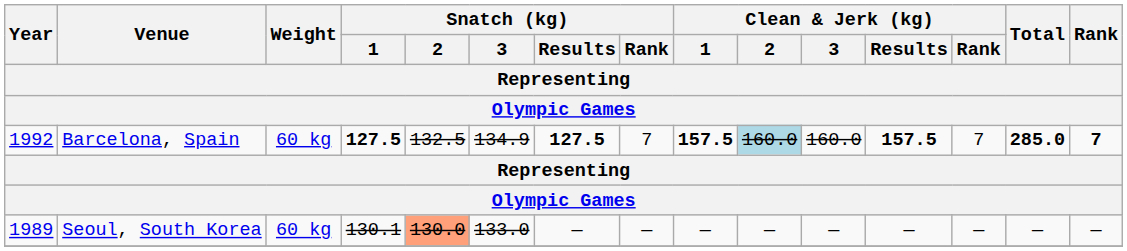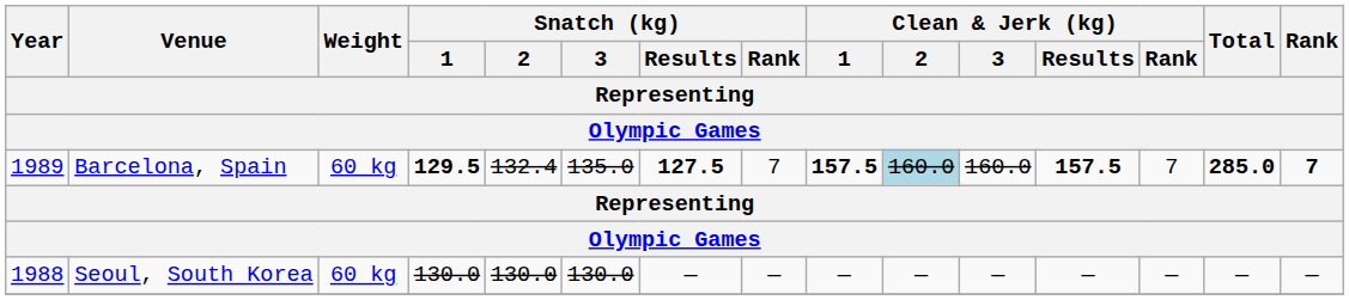 <table class = "wikitable" style="text-align:center;">
 <tr>
 <th rowspan=2>Year</th>
 <th rowspan=2>Venue</th>
 <th rowspan=2>Weight</th>
 <th colspan=5>Snatch (kg)</th>
 <th colspan=5>Clean & Jerk (kg)</th>
 <th rowspan=2>Total</th>
 <th rowspan=2>Rank</th>
 </tr>
 <tr>
 <th>1</th>
 <th>2</th>
 <th>3</th>
 <th>Results</th>
 <th>Rank</th>
 <th>1</th>
 <th>2</th>
 <th>3</th>
 <th>Results</th>
 <th>Rank</th>
 </tr>
 <tr>
 <th colspan=15>Representing </th>
 </tr>
 <tr>
 <th colspan=15><a href='#'>Olympic Games</a></th>
 </tr>
 <tr>
-<td><a href='#'>1992</a></td>
+<td><a href='#'>1989</a></td>
 <td align=left> <a href='#'>Barcelona</a>, <a href='#'>Spain</a></td>
 <td><a href='#'>60 kg</a></td>
-<td><strong>127.5</strong></td>
-<td><s>132.5</s></td>
-<td><s>134.9</s></td>
+<td><strong>129.5</strong></td>
+<td><s>132.4</s></td>
+<td><s>135.0</s></td>
 <td><strong>127.5</strong></td>
 <td>7</td>
 <td><strong>157.5</strong></td>
 <td style="background: lightblue;"><s>160.0</s></td>
 <td><s>160.0</s></td>
 <td><strong>157.5</strong></td>
 <td>7</td>
 <td><strong>285.0</strong></td>
 <td><strong>7</strong></td>
 </tr>
 <tr>
 <th colspan=15>Representing </th>
 </tr>
 <tr>
 <th colspan=15><a href='#'>Olympic Games</a></th>
 </tr>
 <tr>
-<td><a href='#'>1989</a></td>
+<td><a href='#'>1988</a></td>
 <td align=left> <a href='#'>Seoul</a>, <a href='#'>South Korea</a></td>
 <td><a href='#'>60 kg</a></td>
-<td><s>130.1</s></td>
-<td style="background: lightsalmon;"><s>130.0</s></td>
-<td><s>133.0</s></td>
+<td><s>130.0</s></td>
+<td><s>130.0</s></td>
+<td><s>130.0</s></td>
 <td>—</td>
 <td>—</td>
 <td>—</td>
 <td>—</td>
 <td>—</td>
 <td>—</td>
 <td>—</td>
 <td>—</td>
 <td>—</td>
 </tr>
 <tr>
 </tr>
 </table>
